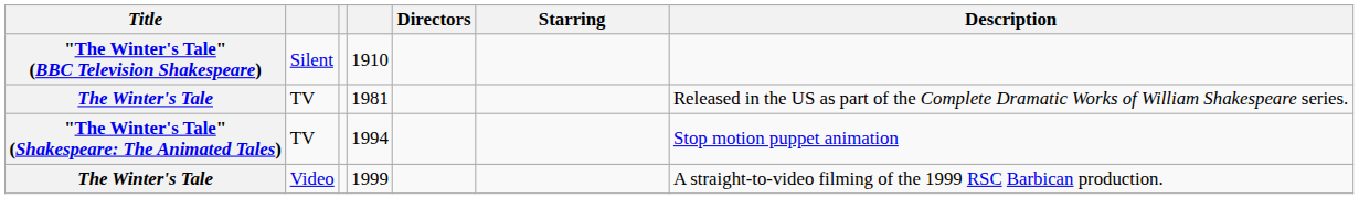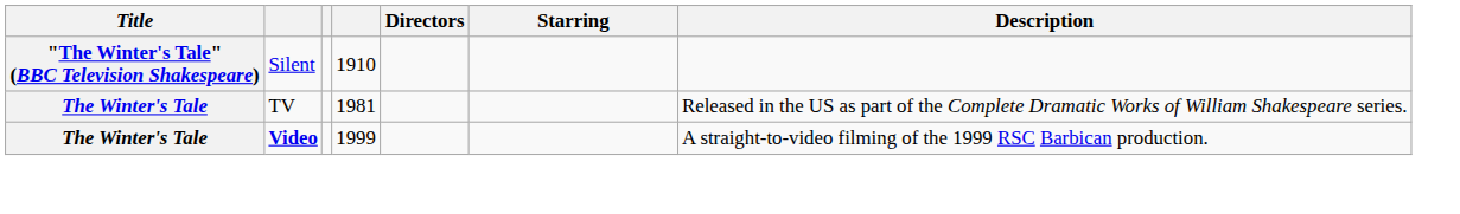 <table class="wikitable sortable">
 <tr>
 <th scope="col"><em>Title</em></th>
 <th scope="col"></th>
 <th scope="col"></th>
 <th scope="col"></th>
 <th scope="col" class="unsortable">Directors</th>
 <th scope="col" class="unsortable" style="min-width: 10em">Starring</th>
 <th scope="col" class="unsortable" style="min-width: 15em">Description</th>
 </tr>
 <tr>
 <th scope="row" style="white-space: nowrap">"<a href='#'>The Winter's Tale</a>"<br>(<em><a href='#'>BBC Television Shakespeare</a></em>)</th>
 <td><a href='#'>Silent</a></td>
 <td></td>
 <td>1910</td>
 <td></td>
 <td></td>
 <td></td>
 </tr>
 <tr>
 <th scope="row" style="white-space: nowrap"><em><a href='#'>The Winter's Tale</a></em></th>
 <td>TV</td>
 <td></td>
 <td>1981</td>
 <td></td>
 <td></td>
 <td>Released in the US as part of the <em>Complete Dramatic Works of William Shakespeare</em> series.</td>
 </tr>
 <tr>
-<th scope="row" style="white-space: nowrap">"<a href='#'>The Winter's Tale</a>"<br>(<em><a href='#'>Shakespeare: The Animated Tales</a></em>)</th>
-<td>TV</td>
-<td></td>
-<td>1994</td>
-<td></td>
-<td></td>
-<td><a href='#'>Stop motion puppet animation</a></td>
-</tr>
-<tr>
 <th scope="row" style="white-space: nowrap"><em>The Winter's Tale</em></th>
-<td><a href='#'>Video</a></td>
+<td><strong><a href='#'>Video</a></strong></td>
 <td></td>
 <td>1999</td>
 <td></td>
 <td></td>
 <td>A straight-to-video filming of the 1999 <a href='#'>RSC</a> <a href='#'>Barbican</a> production.</td>
 </tr>
 </table>
